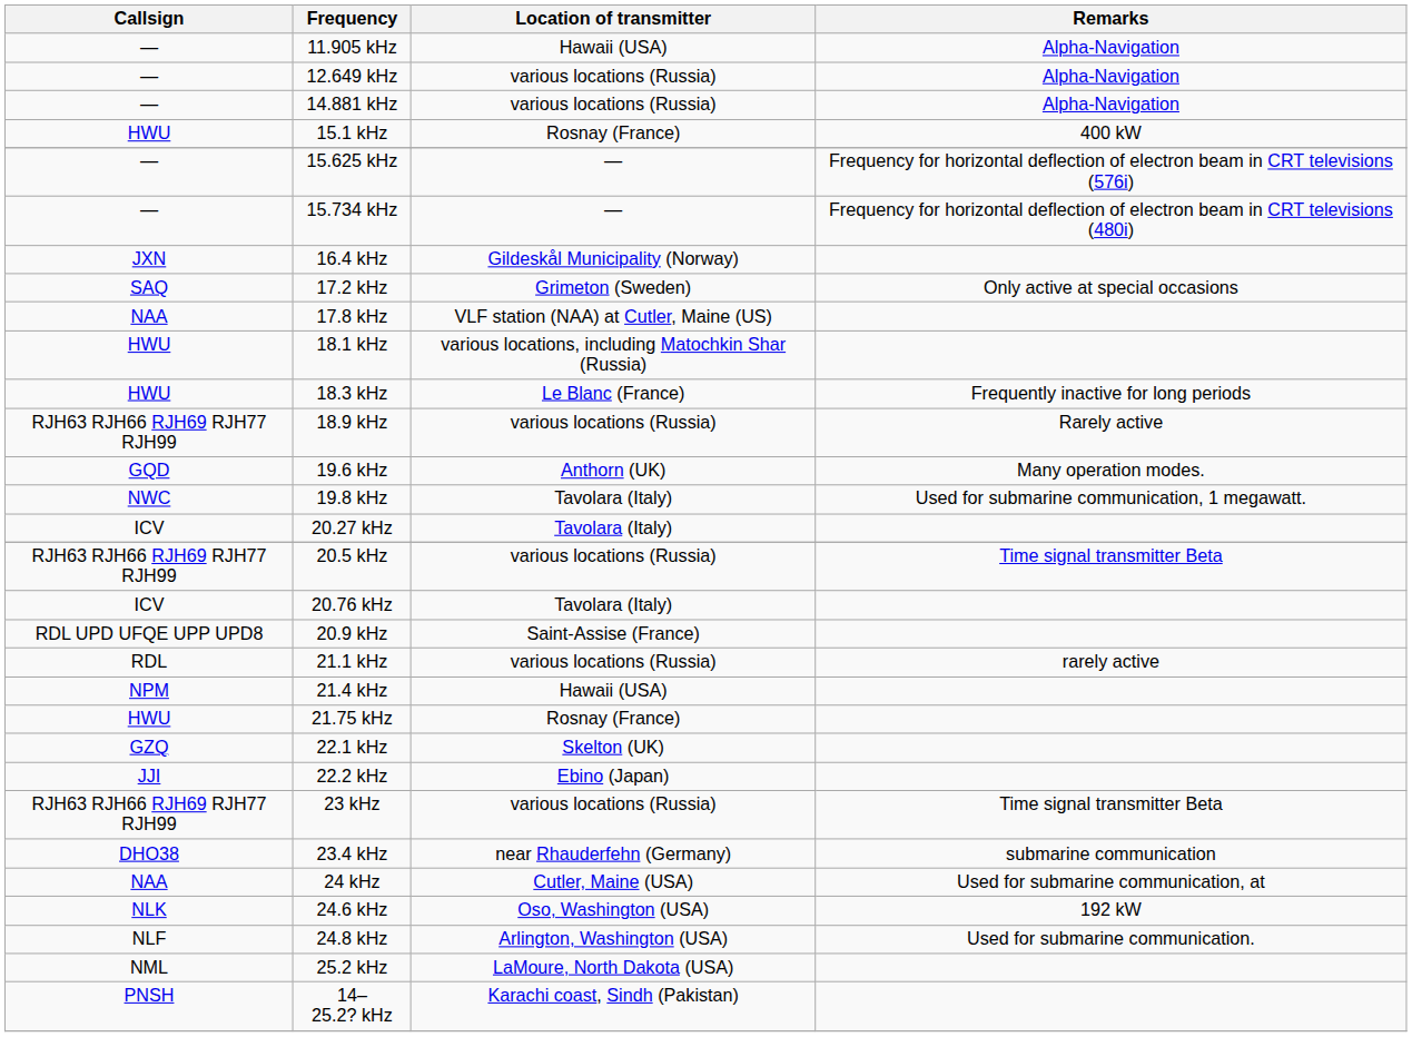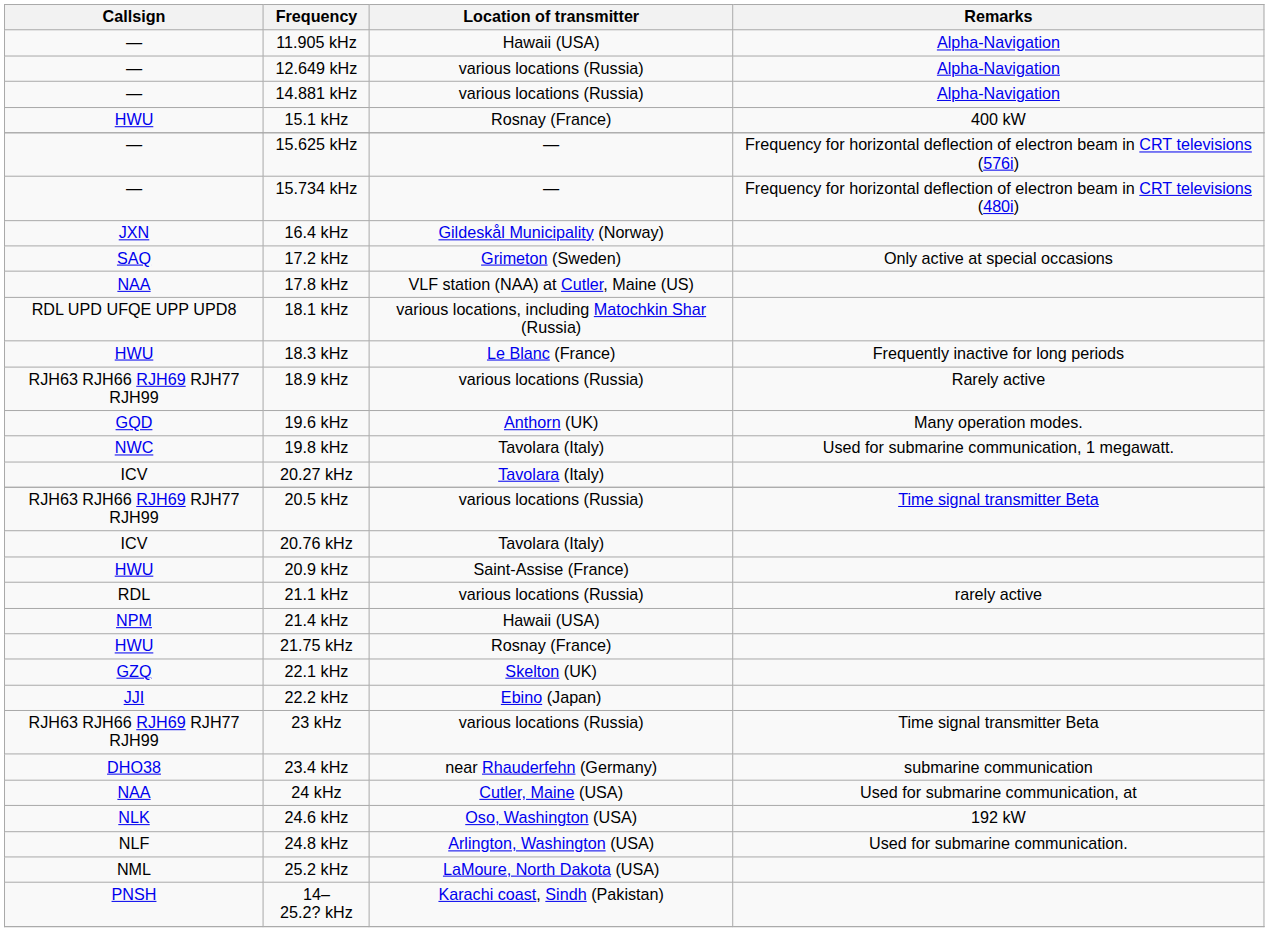 <table class="wikitable sortable">
 <tr>
 <th>Callsign</th>
 <th>Frequency</th>
 <th>Location of transmitter</th>
 <th>Remarks</th>
 </tr>
 <tr align="center" valign="top">
 <td>—</td>
 <td>11.905 kHz</td>
 <td>Hawaii (USA)</td>
 <td><a href='#'>Alpha-Navigation</a></td>
 </tr>
 <tr align="center" valign="top">
 <td>—</td>
 <td>12.649 kHz</td>
 <td>various locations (Russia)</td>
 <td><a href='#'>Alpha-Navigation</a></td>
 </tr>
 <tr align="center" valign="top">
 <td>—</td>
 <td>14.881 kHz</td>
 <td>various locations (Russia)</td>
 <td><a href='#'>Alpha-Navigation</a></td>
 </tr>
 <tr align="center" valign="top">
 <td><a href='#'>HWU</a></td>
 <td>15.1 kHz</td>
 <td>Rosnay (France)</td>
 <td>400 kW</td>
 </tr>
 <tr align="center" valign="top">
 </tr>
 <tr align="center" valign="top">
 <td>—</td>
 <td>15.625 kHz</td>
 <td>—</td>
 <td>Frequency for horizontal deflection of electron beam in <a href='#'>CRT televisions</a> (<a href='#'>576i</a>)</td>
 </tr>
 <tr align="center" valign="top">
 <td>—</td>
 <td>15.734 kHz</td>
 <td>—</td>
 <td>Frequency for horizontal deflection of electron beam in <a href='#'>CRT televisions</a> (<a href='#'>480i</a>)</td>
 </tr>
 <tr align="center" valign="top">
 <td><a href='#'>JXN</a></td>
 <td>16.4 kHz</td>
 <td><a href='#'>Gildeskål Municipality</a> (Norway)</td>
 <td></td>
 </tr>
 <tr align="center" valign="top">
 <td><a href='#'>SAQ</a></td>
 <td>17.2 kHz</td>
 <td><a href='#'>Grimeton</a> (Sweden)</td>
 <td>Only active at special occasions </td>
 </tr>
 <tr align="center" valign="top">
 <td><a href='#'>NAA</a></td>
 <td>17.8 kHz</td>
 <td>VLF station (NAA) at <a href='#'>Cutler</a>, Maine (US)</td>
 <td></td>
 </tr>
 <tr align="center" valign="top">
-<td><a href='#'>HWU</a></td>
+<td>RDL UPD UFQE UPP UPD8</td>
 <td>18.1 kHz</td>
 <td>various locations, including <a href='#'>Matochkin Shar</a> (Russia)</td>
 <td></td>
 </tr>
 <tr align="center" valign="top">
 <td><a href='#'>HWU</a></td>
 <td>18.3 kHz</td>
 <td><a href='#'>Le Blanc</a> (France)</td>
 <td>Frequently inactive for long periods</td>
 </tr>
 <tr align="center" valign="top">
 <td>RJH63 RJH66 <a href='#'>RJH69</a>  RJH77 RJH99</td>
 <td>18.9 kHz</td>
 <td>various locations (Russia)</td>
 <td>Rarely active</td>
 </tr>
 <tr align="center" valign="top">
 <td><a href='#'>GQD</a></td>
 <td>19.6 kHz</td>
 <td><a href='#'>Anthorn</a> (UK)</td>
 <td>Many operation modes.</td>
 </tr>
 <tr align="center" valign="top">
 <td><a href='#'>NWC</a></td>
 <td>19.8 kHz</td>
 <td>Tavolara (Italy)</td>
 <td>Used for submarine communication, 1 megawatt.</td>
 </tr>
 <tr align="center" valign="top">
 <td>ICV</td>
 <td>20.27 kHz</td>
 <td><a href='#'>Tavolara</a> (Italy)</td>
 <td></td>
 </tr>
 <tr>
 </tr>
 <tr align="center" valign="top">
 <td>RJH63 RJH66 <a href='#'>RJH69</a>  RJH77 RJH99</td>
 <td>20.5 kHz</td>
 <td>various locations (Russia)</td>
 <td><a href='#'>Time signal transmitter Beta</a></td>
 </tr>
 <tr align="center" valign="top">
 <td>ICV</td>
 <td>20.76 kHz</td>
 <td>Tavolara (Italy)</td>
 <td></td>
 </tr>
 <tr align="center" valign="top">
-<td>RDL UPD UFQE UPP UPD8</td>
+<td><a href='#'>HWU</a></td>
 <td>20.9 kHz</td>
 <td>Saint-Assise (France)</td>
 <td></td>
 </tr>
 <tr align="center" valign="top">
 <td>RDL</td>
 <td>21.1 kHz</td>
 <td>various locations (Russia)</td>
 <td>rarely active</td>
 </tr>
 <tr align="center" valign="top">
 <td><a href='#'>NPM</a></td>
 <td>21.4 kHz</td>
 <td>Hawaii (USA)</td>
 <td></td>
 </tr>
 <tr align="center" valign="top">
 <td><a href='#'>HWU</a></td>
 <td>21.75 kHz</td>
 <td>Rosnay (France)</td>
 <td></td>
 </tr>
 <tr align="center" valign="top">
 <td><a href='#'>GZQ</a></td>
 <td>22.1 kHz</td>
 <td><a href='#'>Skelton</a> (UK)</td>
 <td></td>
 </tr>
 <tr align="center" valign="top">
 <td><a href='#'>JJI</a></td>
 <td>22.2 kHz</td>
 <td><a href='#'>Ebino</a> (Japan)</td>
 <td></td>
 </tr>
 <tr align="center" valign="top">
 <td>RJH63 RJH66 <a href='#'>RJH69</a>  RJH77 RJH99</td>
 <td>23 kHz</td>
 <td>various locations (Russia)</td>
 <td>Time signal transmitter Beta</td>
 </tr>
 <tr align="center" valign="top">
 <td><a href='#'>DHO38</a></td>
 <td>23.4 kHz</td>
 <td>near <a href='#'>Rhauderfehn</a> (Germany)</td>
 <td>submarine communication</td>
 </tr>
 <tr align="center" valign="top">
 <td><a href='#'>NAA</a></td>
 <td>24 kHz</td>
 <td><a href='#'>Cutler, Maine</a> (USA)</td>
 <td>Used for submarine communication, at </td>
 </tr>
 <tr align="center" valign="top">
 <td><a href='#'>NLK</a></td>
 <td>24.6 kHz</td>
 <td><a href='#'>Oso, Washington</a> (USA)</td>
 <td>192 kW</td>
 </tr>
 <tr align="center" valign="top">
 <td>NLF</td>
 <td>24.8 kHz</td>
 <td><a href='#'>Arlington, Washington</a> (USA)</td>
 <td>Used for submarine communication.</td>
 </tr>
 <tr align="center" valign="top">
 <td>NML</td>
 <td>25.2 kHz</td>
 <td><a href='#'>LaMoure, North Dakota</a> (USA)</td>
 <td></td>
 </tr>
 <tr align="center" valign="top">
 <td><a href='#'>PNSH</a></td>
 <td>14–25.2? kHz</td>
 <td><a href='#'>Karachi coast</a>, <a href='#'>Sindh</a> (Pakistan)</td>
 <td></td>
 </tr>
 <tr>
 </tr>
 </table>
